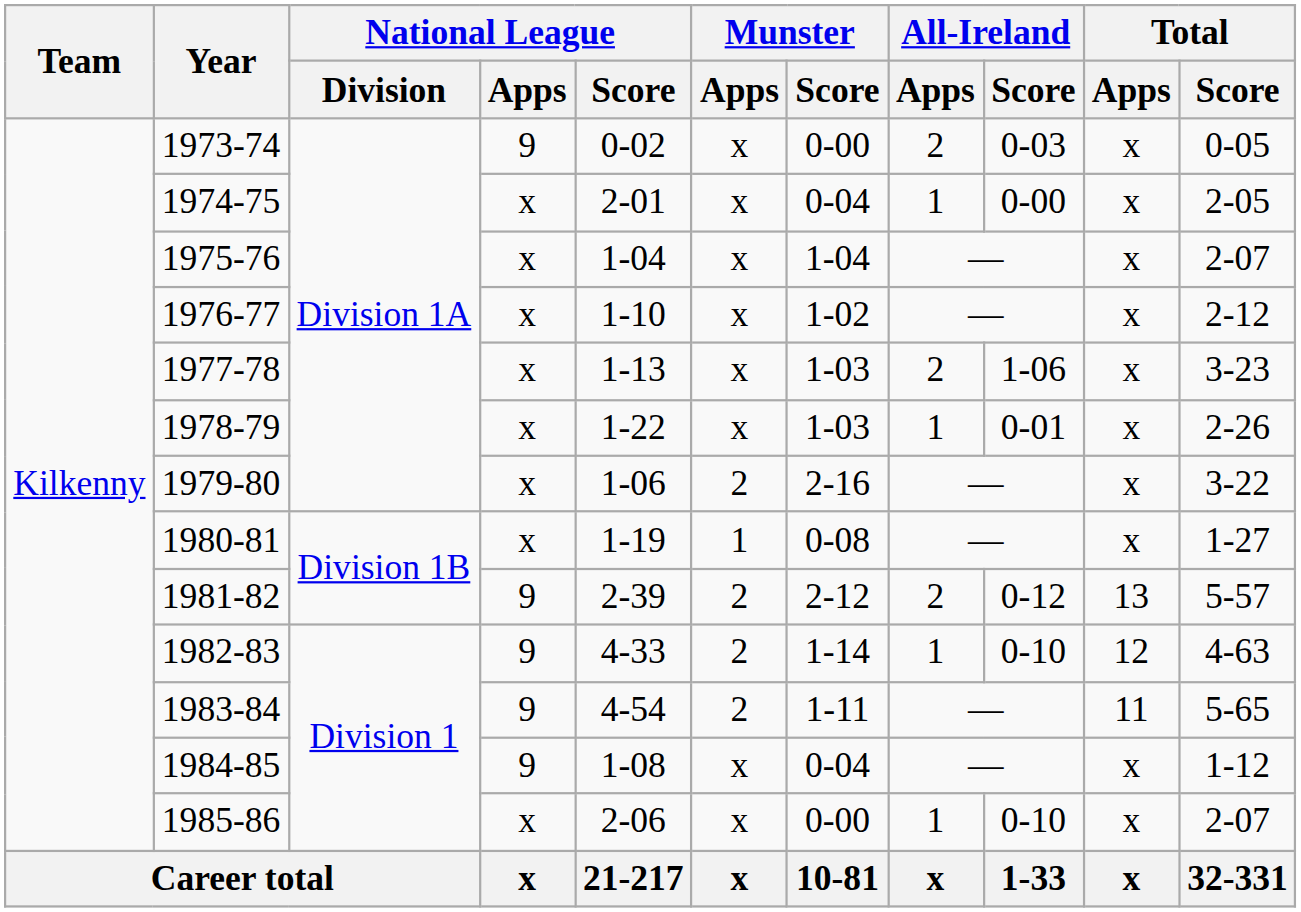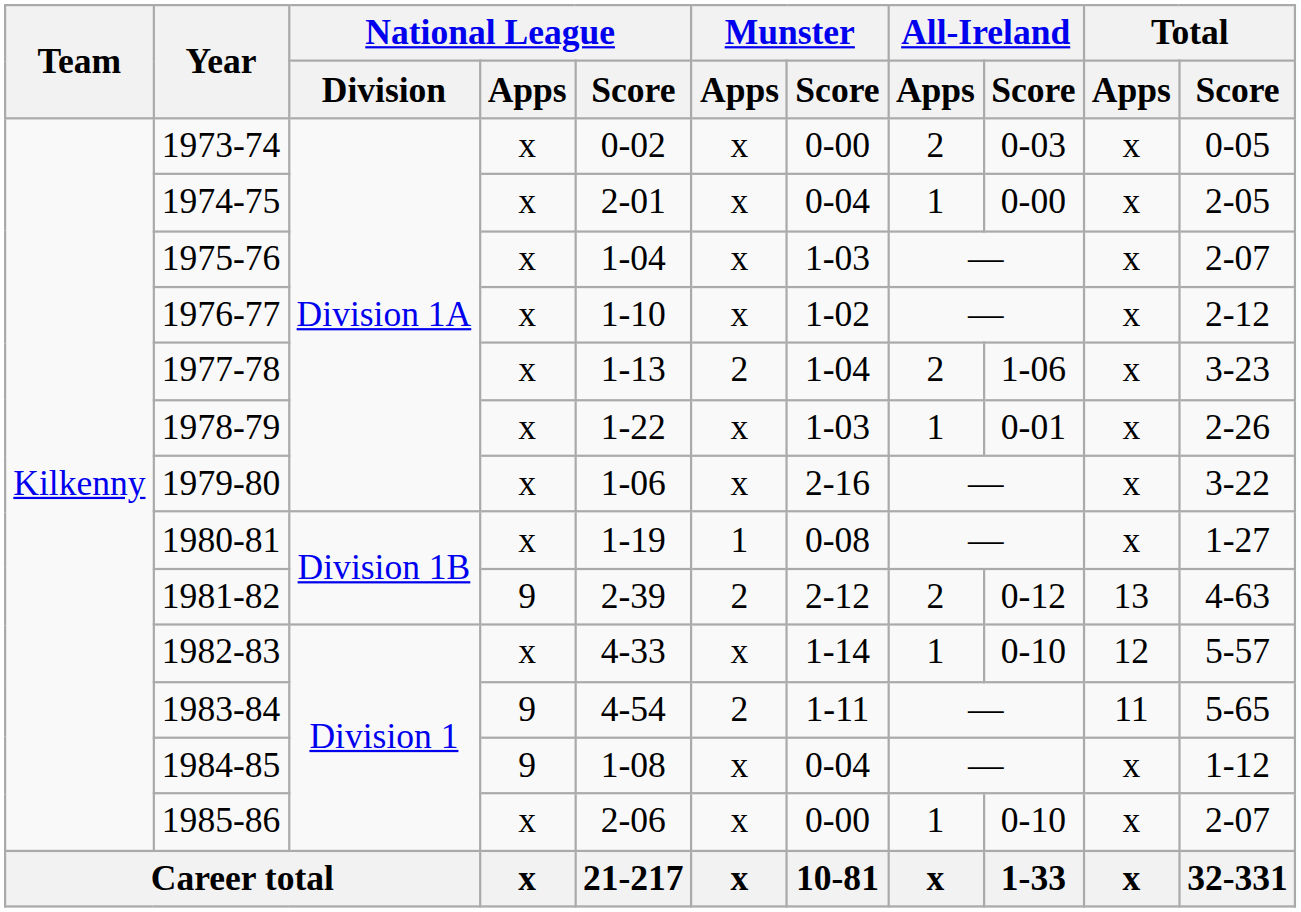 <table class="wikitable" style="text-align:center">
 <tr>
 <th rowspan="2">Team</th>
 <th rowspan="2">Year</th>
 <th colspan="3"><a href='#'>National League</a></th>
 <th colspan="2"><a href='#'>Munster</a></th>
 <th colspan="2"><a href='#'>All-Ireland</a></th>
 <th colspan="2">Total</th>
 </tr>
 <tr>
 <th>Division</th>
 <th>Apps</th>
 <th>Score</th>
 <th>Apps</th>
 <th>Score</th>
 <th>Apps</th>
 <th>Score</th>
 <th>Apps</th>
 <th>Score</th>
 </tr>
 <tr>
 <td rowspan="13"><a href='#'>Kilkenny</a></td>
 <td>1973-74</td>
 <td rowspan="7"><a href='#'>Division 1A</a></td>
-<td>9</td>
+<td>x</td>
 <td>0-02</td>
 <td>x</td>
 <td>0-00</td>
 <td>2</td>
 <td>0-03</td>
 <td>x</td>
 <td>0-05</td>
 </tr>
 <tr>
 <td>1974-75</td>
 <td>x</td>
 <td>2-01</td>
 <td>x</td>
 <td>0-04</td>
 <td>1</td>
 <td>0-00</td>
 <td>x</td>
 <td>2-05</td>
 </tr>
 <tr>
 <td>1975-76</td>
 <td>x</td>
 <td>1-04</td>
 <td>x</td>
-<td>1-04</td>
+<td>1-03</td>
 <td colspan=2>—</td>
 <td>x</td>
 <td>2-07</td>
 </tr>
 <tr>
 <td>1976-77</td>
 <td>x</td>
 <td>1-10</td>
 <td>x</td>
 <td>1-02</td>
 <td colspan=2>—</td>
 <td>x</td>
 <td>2-12</td>
 </tr>
 <tr>
 <td>1977-78</td>
 <td>x</td>
 <td>1-13</td>
-<td>x</td>
-<td>1-03</td>
+<td>2</td>
+<td>1-04</td>
 <td>2</td>
 <td>1-06</td>
 <td>x</td>
 <td>3-23</td>
 </tr>
 <tr>
 <td>1978-79</td>
 <td>x</td>
 <td>1-22</td>
 <td>x</td>
 <td>1-03</td>
 <td>1</td>
 <td>0-01</td>
 <td>x</td>
 <td>2-26</td>
 </tr>
 <tr>
 <td>1979-80</td>
 <td>x</td>
 <td>1-06</td>
-<td>2</td>
+<td>x</td>
 <td>2-16</td>
 <td colspan=2>—</td>
 <td>x</td>
 <td>3-22</td>
 </tr>
 <tr>
 <td>1980-81</td>
 <td rowspan="2"><a href='#'>Division 1B</a></td>
 <td>x</td>
 <td>1-19</td>
 <td>1</td>
 <td>0-08</td>
 <td colspan=2>—</td>
 <td>x</td>
 <td>1-27</td>
 </tr>
 <tr>
 <td>1981-82</td>
 <td>9</td>
 <td>2-39</td>
 <td>2</td>
 <td>2-12</td>
 <td>2</td>
 <td>0-12</td>
 <td>13</td>
-<td>5-57</td>
+<td>4-63</td>
 </tr>
 <tr>
 <td>1982-83</td>
 <td rowspan="4"><a href='#'>Division 1</a></td>
-<td>9</td>
+<td>x</td>
 <td>4-33</td>
-<td>2</td>
+<td>x</td>
 <td>1-14</td>
 <td>1</td>
 <td>0-10</td>
 <td>12</td>
-<td>4-63</td>
+<td>5-57</td>
 </tr>
 <tr>
 <td>1983-84</td>
 <td>9</td>
 <td>4-54</td>
 <td>2</td>
 <td>1-11</td>
 <td colspan=2>—</td>
 <td>11</td>
 <td>5-65</td>
 </tr>
 <tr>
 <td>1984-85</td>
 <td>9</td>
 <td>1-08</td>
 <td>x</td>
 <td>0-04</td>
 <td colspan=2>—</td>
 <td>x</td>
 <td>1-12</td>
 </tr>
 <tr>
 <td>1985-86</td>
 <td>x</td>
 <td>2-06</td>
 <td>x</td>
 <td>0-00</td>
 <td>1</td>
 <td>0-10</td>
 <td>x</td>
 <td>2-07</td>
 </tr>
 <tr>
 <th colspan="3">Career total</th>
 <th>x</th>
 <th>21-217</th>
 <th>x</th>
 <th>10-81</th>
 <th>x</th>
 <th>1-33</th>
 <th>x</th>
 <th>32-331</th>
 </tr>
 </table>
